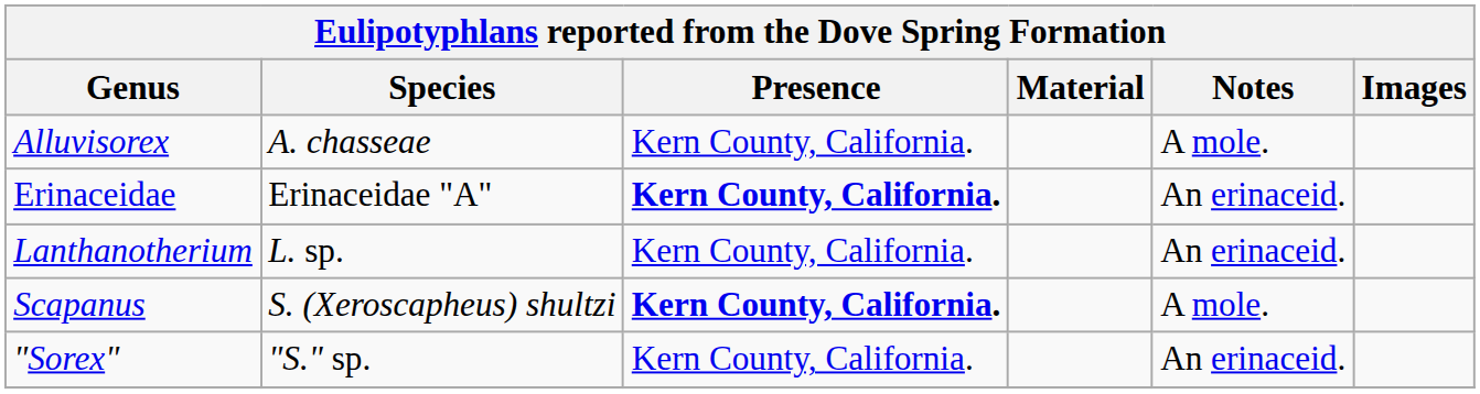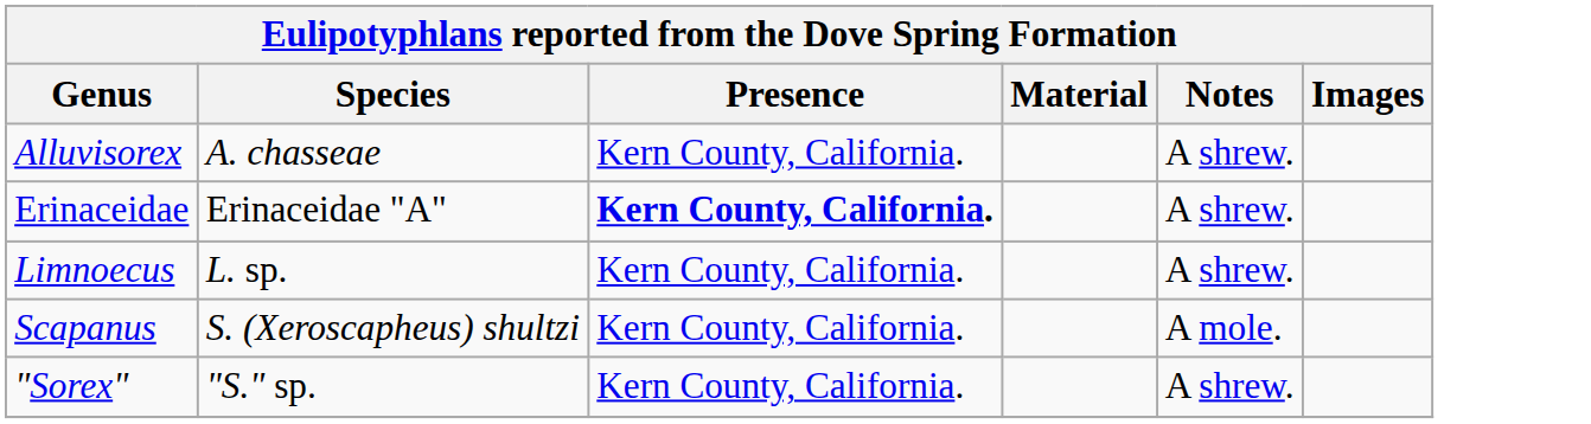 <table class="wikitable" align="center">
 <tr>
 <th colspan="6" align="center"><strong><a href='#'>Eulipotyphlans</a> reported from the Dove Spring Formation</strong></th>
 </tr>
 <tr>
 <th>Genus</th>
 <th>Species</th>
 <th>Presence</th>
 <th><strong>Material</strong></th>
 <th>Notes</th>
 <th>Images</th>
 </tr>
 <tr>
 <td><em><a href='#'>Alluvisorex</a></em></td>
 <td><em>A. chasseae</em></td>
 <td><a href='#'>Kern County, California</a>.</td>
 <td></td>
-<td>A <a href='#'>mole</a>.</td>
+<td>A <a href='#'>shrew</a>.</td>
 <td></td>
 </tr>
 <tr>
 <td><a href='#'>Erinaceidae</a></td>
 <td>Erinaceidae "A"</td>
 <td><strong><a href='#'>Kern County, California</a>.</strong></td>
 <td></td>
-<td>An <a href='#'>erinaceid</a>.</td>
+<td>A <a href='#'>shrew</a>.</td>
 <td></td>
 </tr>
 <tr>
-<td><em><a href='#'>Lanthanotherium</a></em></td>
+<td><em><a href='#'>Limnoecus</a></em></td>
 <td><em>L.</em> sp.</td>
 <td><a href='#'>Kern County, California</a>.</td>
 <td></td>
-<td>An <a href='#'>erinaceid</a>.</td>
+<td>A <a href='#'>shrew</a>.</td>
 <td></td>
 </tr>
 <tr>
 <td><em><a href='#'>Scapanus</a></em></td>
 <td><em>S. (Xeroscapheus) shultzi</em></td>
-<td><strong><a href='#'>Kern County, California</a>.</strong></td>
+<td><a href='#'>Kern County, California</a>.</td>
 <td></td>
 <td>A <a href='#'>mole</a>.</td>
 <td></td>
 </tr>
 <tr>
 <td><em>"<a href='#'>Sorex</a>"</em></td>
 <td><em>"S."</em> sp.</td>
 <td><a href='#'>Kern County, California</a>.</td>
 <td></td>
-<td>An <a href='#'>erinaceid</a>.</td>
+<td>A <a href='#'>shrew</a>.</td>
 <td></td>
 </tr>
 <tr>
 </tr>
 </table>
